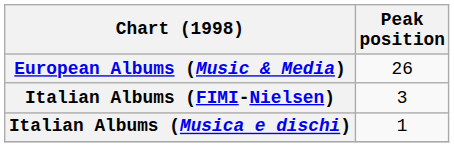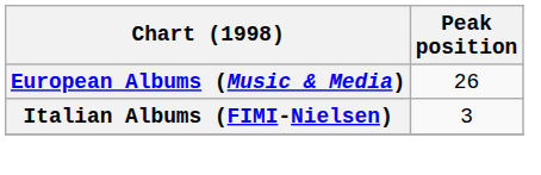 <table class="wikitable sortable plainrowheaders" style="text-align:center">
 <tr>
 <th scope="col">Chart (1998)</th>
 <th scope="col">Peak<br>position</th>
 </tr>
 <tr>
 <th scope="row"><a href='#'>European Albums</a> (<em><a href='#'>Music & Media</a></em>)</th>
 <td>26</td>
 </tr>
 <tr>
 <th scope="row">Italian Albums (<a href='#'>FIMI</a>-<a href='#'>Nielsen</a>)</th>
 <td>3</td>
 </tr>
 <tr>
-<th scope="row">Italian Albums (<em><a href='#'>Musica e dischi</a></em>)</th>
-<td>1</td>
-</tr>
-<tr>
 </tr>
 </table>
